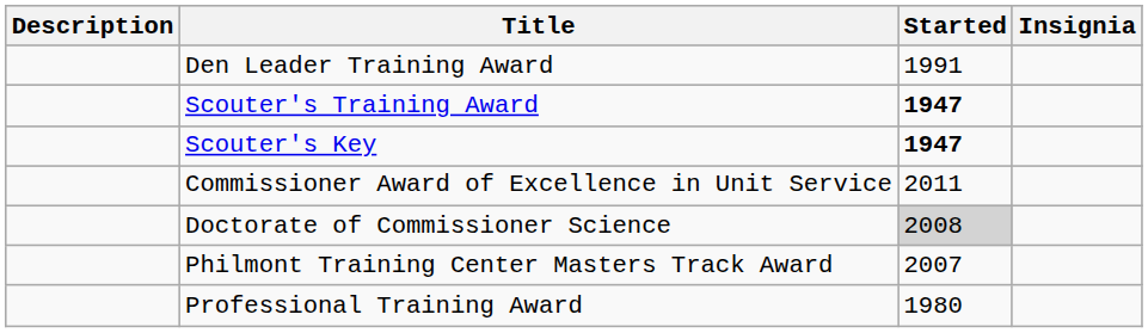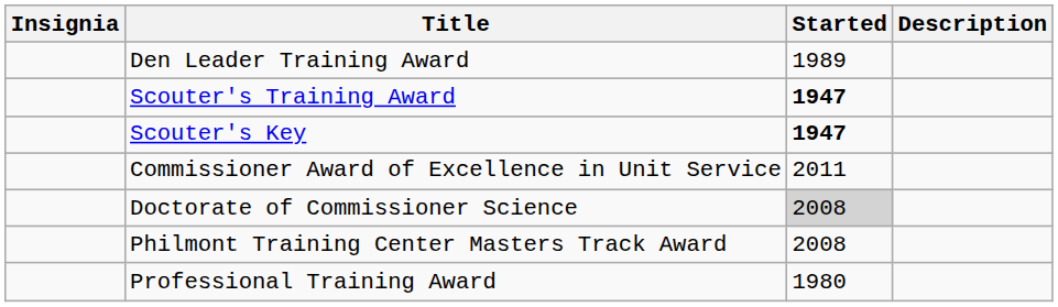 <table class="wikitable sortable" border="1">
 <tr>
-<th scope="col">Description</th>
+<th scope="col" class="unsortable">Insignia</th>
 <th scope="col">Title</th>
 <th scope="col">Started</th>
-<th scope="col" class="unsortable">Insignia</th>
+<th scope="col">Description</th>
 </tr>
 <tr>
+<td></td>
+<td>Den Leader Training Award</td>
+<td>1989</td>
 <td> </td>
-<td>Den Leader Training Award</td>
-<td>1991</td>
-<td></td>
 </tr>
 <tr>
-<td> </td>
+<td></td>
 <td><a href='#'>Scouter's Training Award</a></td>
 <td><strong>1947</strong></td>
-<td></td>
+<td> </td>
 </tr>
 <tr>
-<td> </td>
+<td></td>
 <td><a href='#'>Scouter's Key</a></td>
 <td><strong>1947</strong></td>
-<td></td>
+<td> </td>
 </tr>
 <tr>
-<td> </td>
+<td></td>
 <td>Commissioner Award of Excellence in Unit Service</td>
 <td>2011</td>
-<td></td>
+<td> </td>
 </tr>
 <tr>
-<td> </td>
+<td></td>
 <td>Doctorate of Commissioner Science</td>
 <td style="background: lightgrey;">2008</td>
-<td></td>
+<td> </td>
 </tr>
 <tr>
+<td></td>
+<td>Philmont Training Center Masters Track Award</td>
+<td>2008</td>
 <td> </td>
-<td>Philmont Training Center Masters Track Award</td>
-<td>2007</td>
-<td></td>
 </tr>
 <tr>
-<td> </td>
+<td></td>
 <td>Professional Training Award</td>
 <td>1980</td>
-<td></td>
+<td> </td>
 </tr>
 </table>
